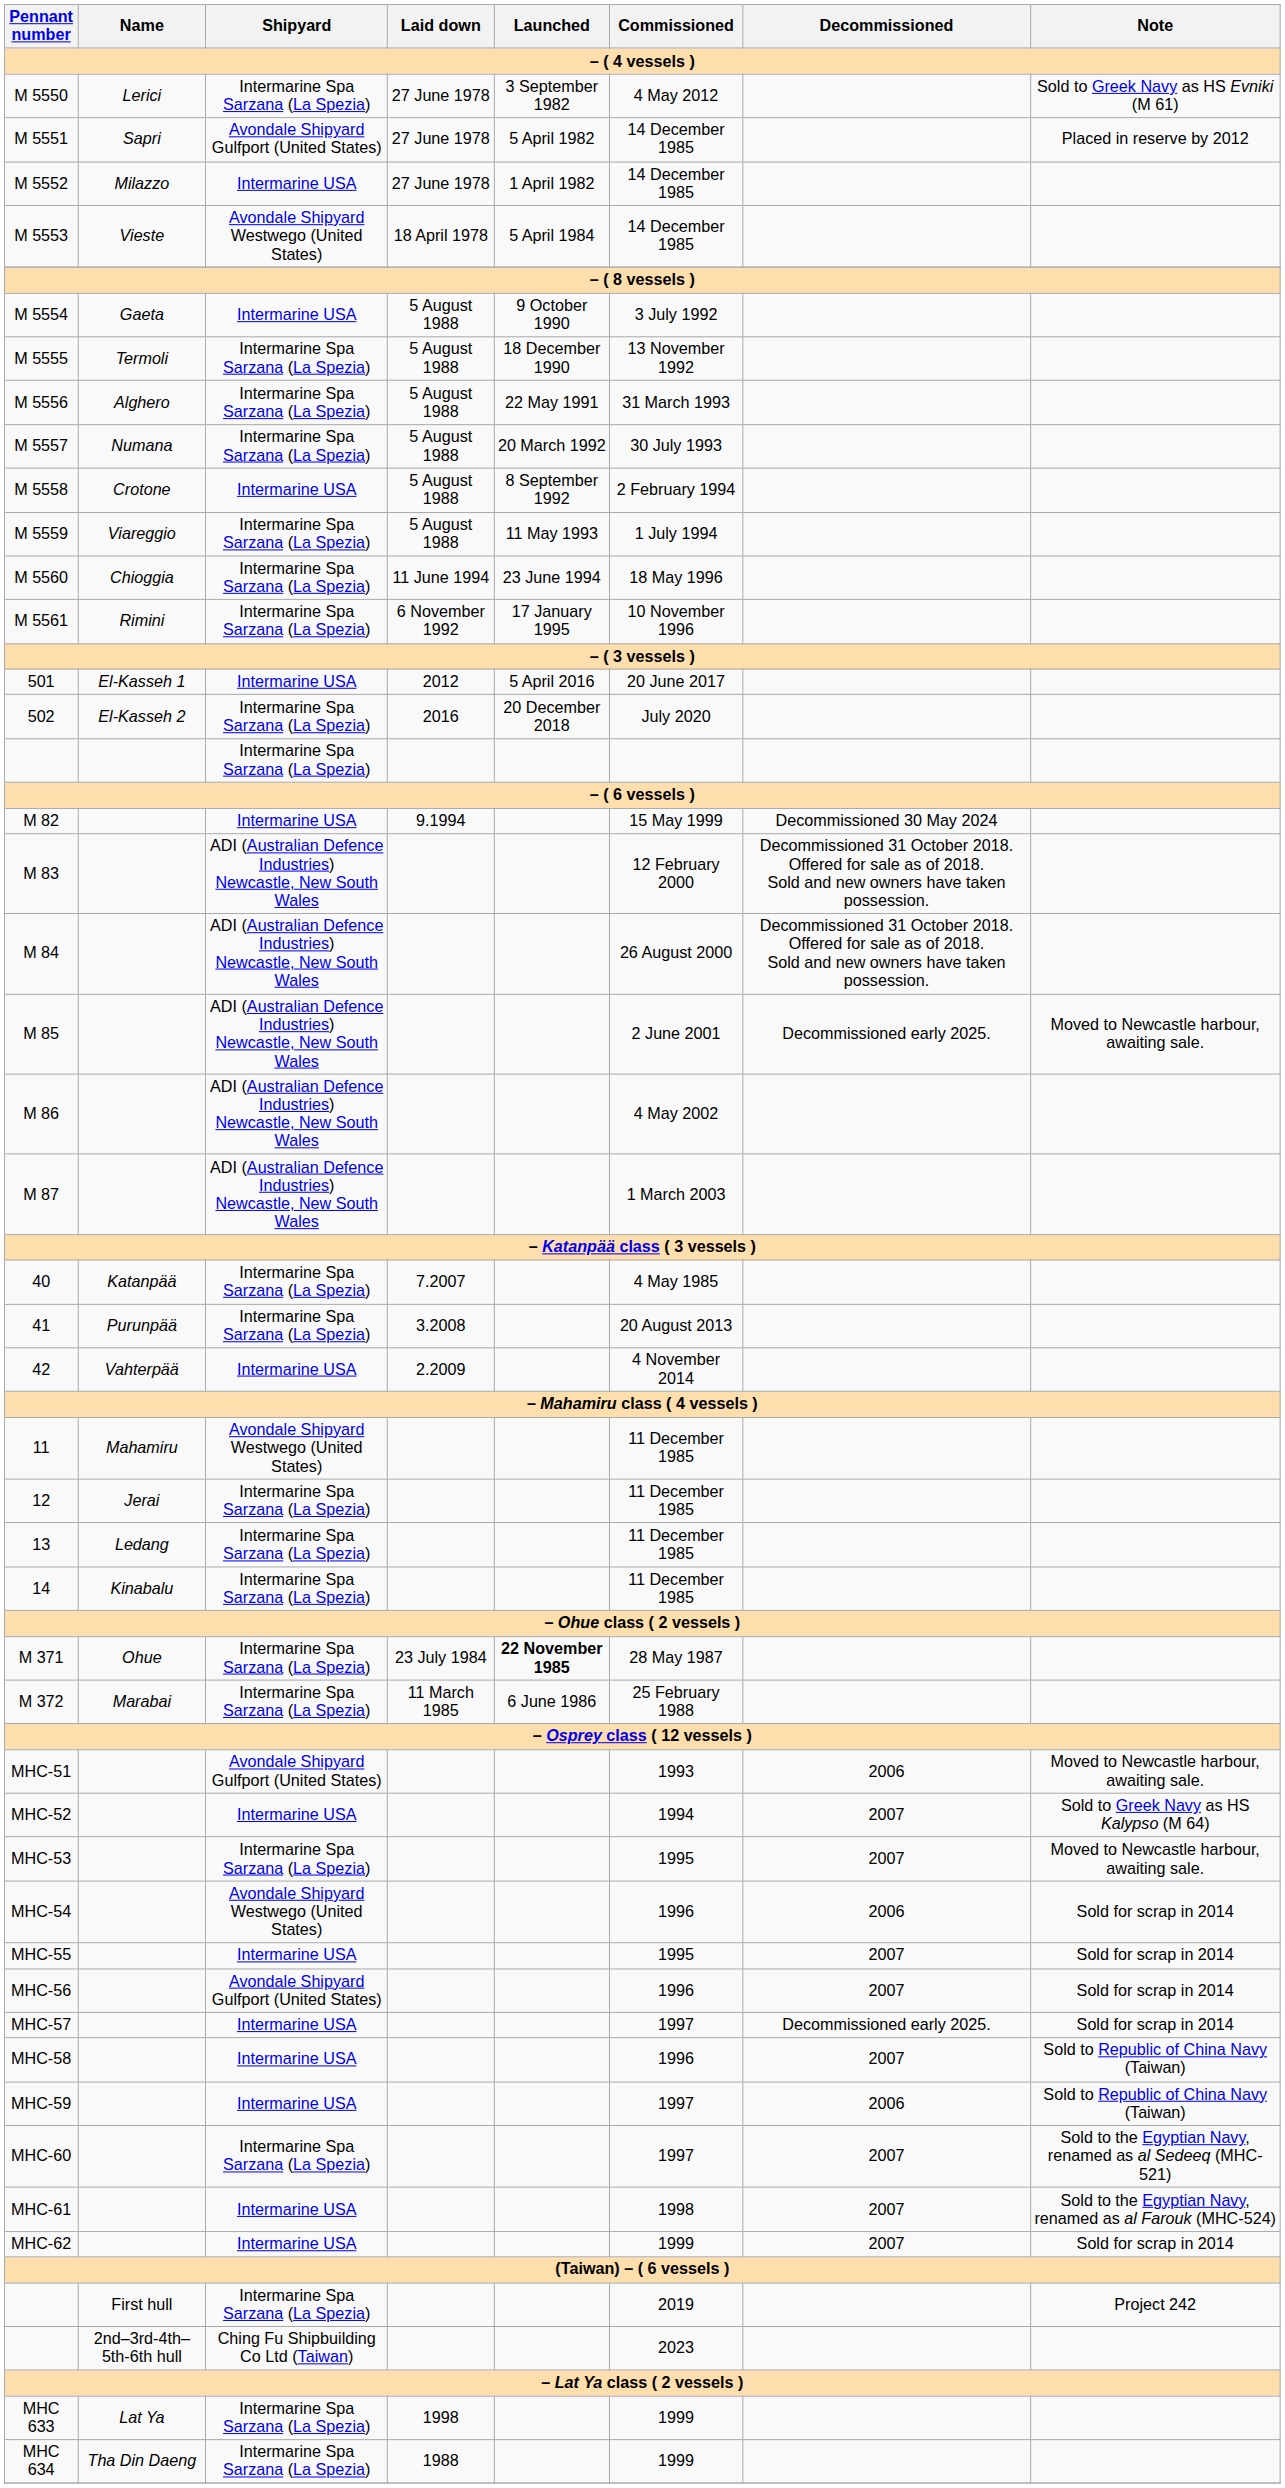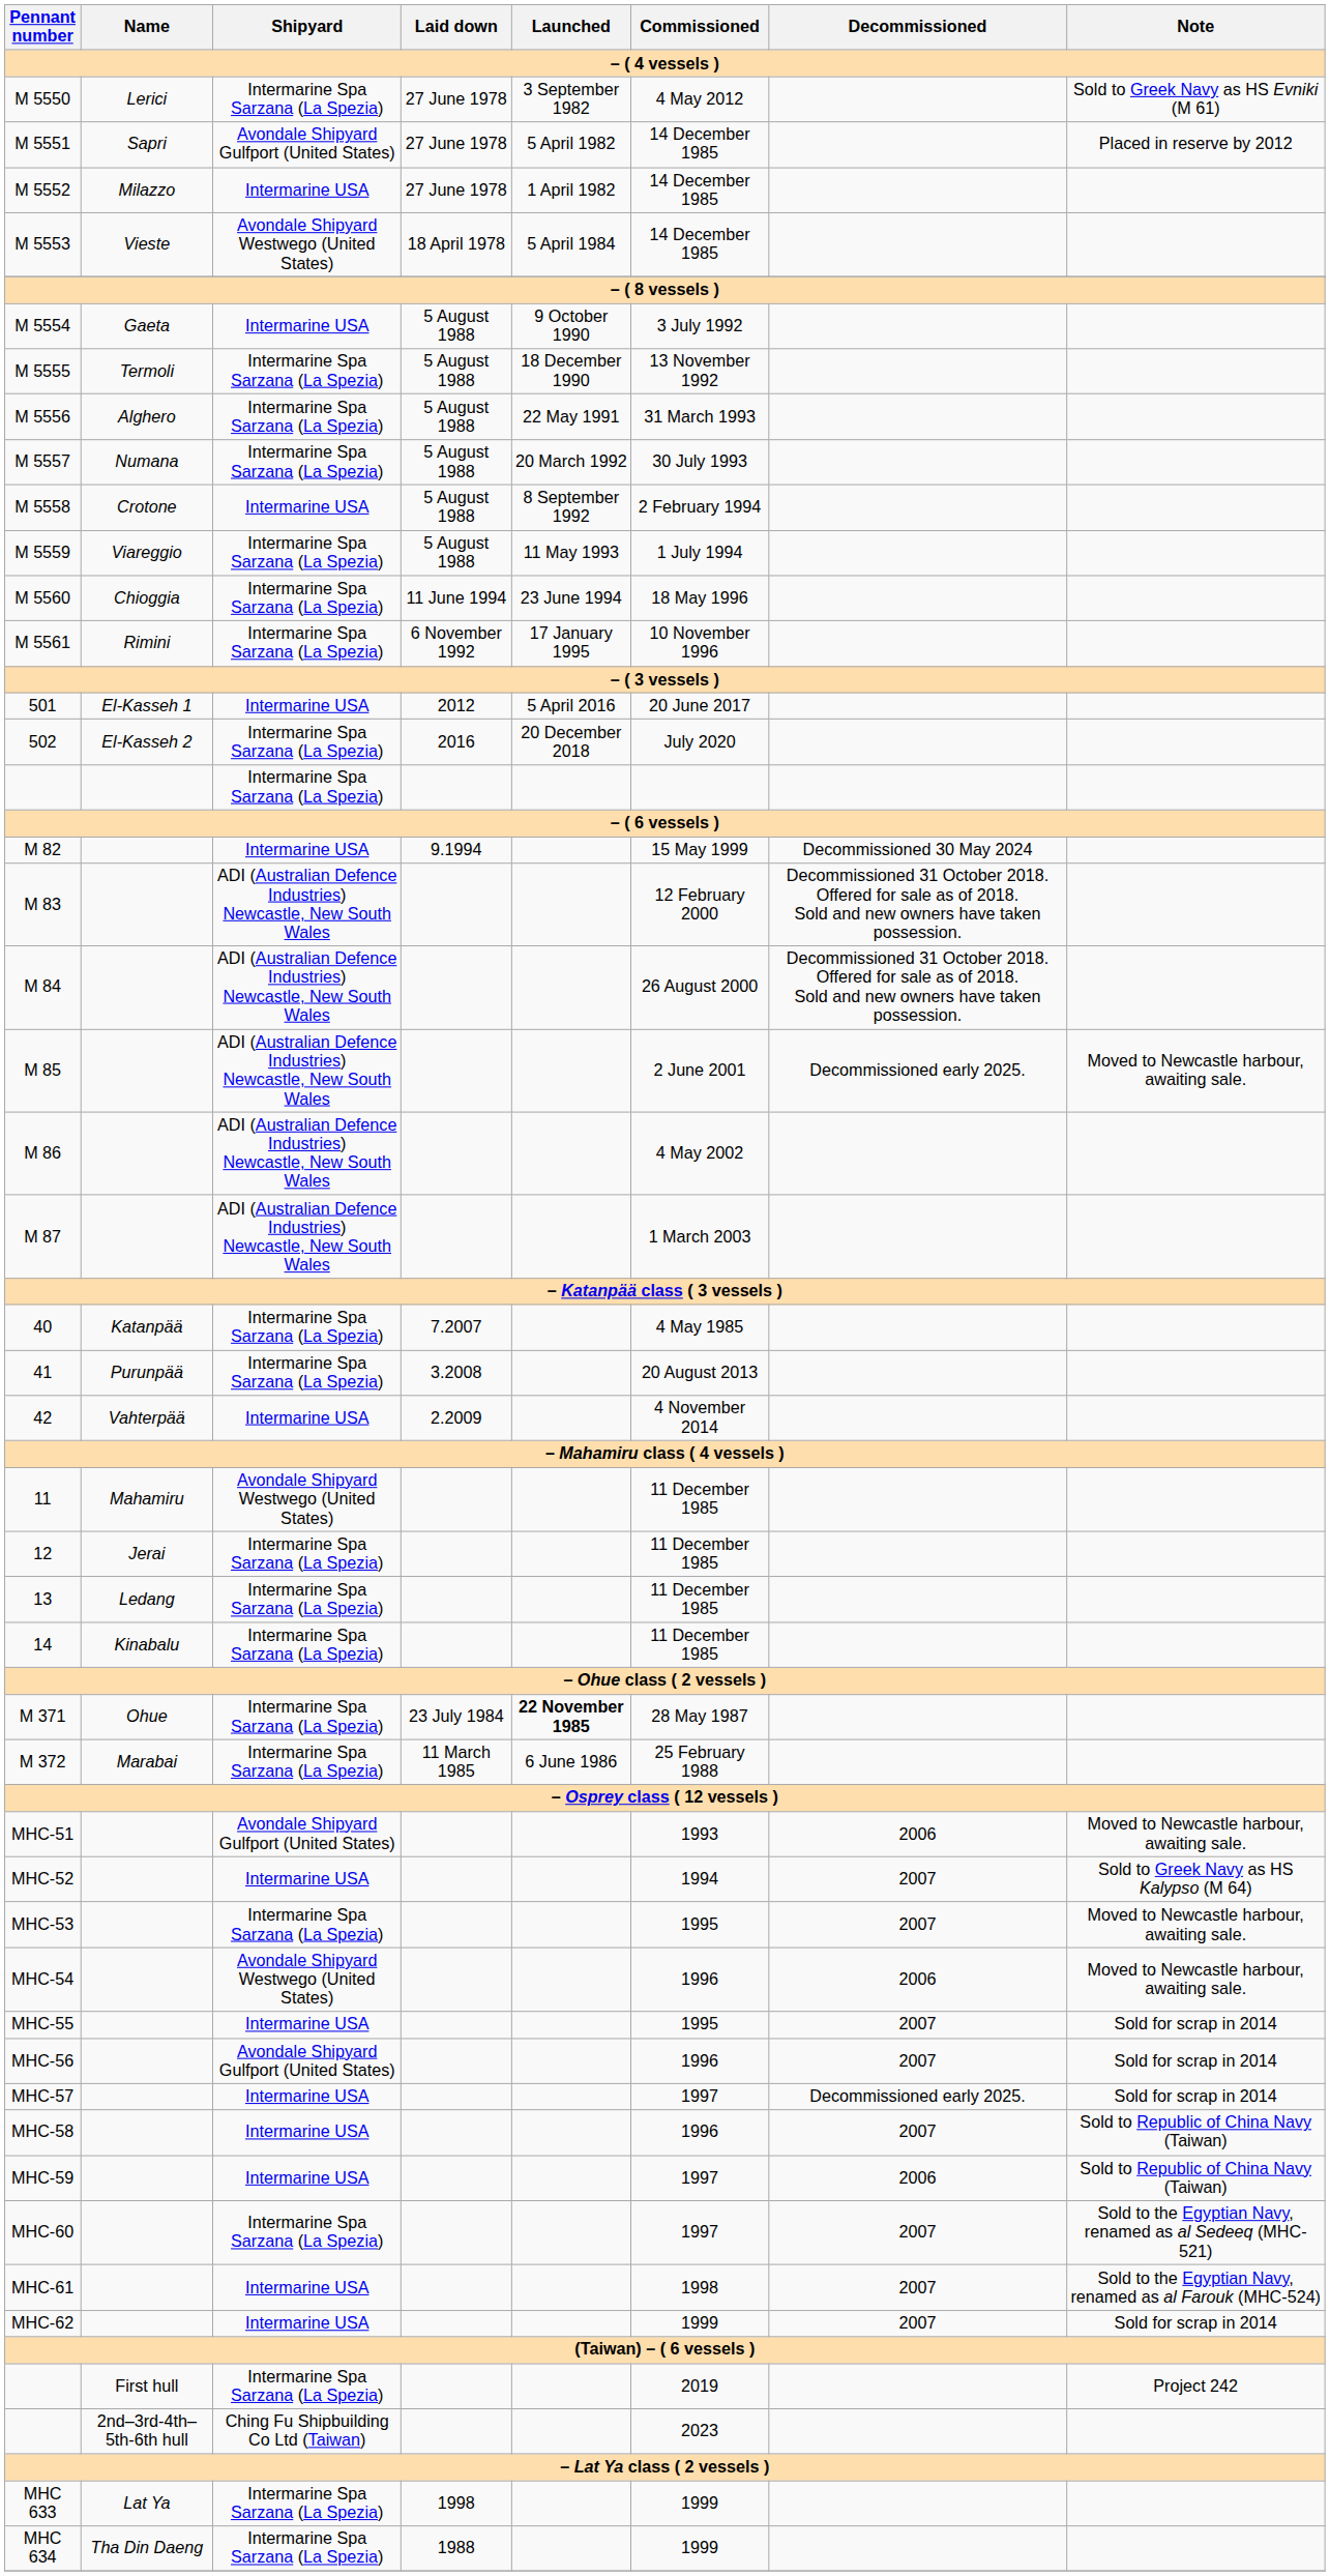 <table class="wikitable" style="margin:1em auto; text-align:center;">
 <tr>
 <th><a href='#'>Pennant<br>number</a></th>
 <th>Name</th>
 <th>Shipyard</th>
 <th>Laid down</th>
 <th>Launched</th>
 <th>Commissioned</th>
 <th>Decommissioned</th>
 <th>Note</th>
 </tr>
 <tr>
 <th colspan="8" style="background:#ffdead;"> –  ( 4 vessels )</th>
 </tr>
 <tr>
 <td>M 5550</td>
 <td><em>Lerici</em></td>
 <td>Intermarine Spa<br><a href='#'>Sarzana</a> (<a href='#'>La Spezia</a>)</td>
 <td>27 June 1978</td>
 <td>3 September 1982</td>
 <td>4 May 2012</td>
 <td></td>
 <td>Sold to <a href='#'>Greek Navy</a> as HS <em>Evniki</em> (M 61)</td>
 </tr>
 <tr>
 <td>M 5551</td>
 <td><em>Sapri</em></td>
 <td><a href='#'>Avondale Shipyard</a><br>Gulfport (United States)</td>
 <td>27 June 1978</td>
 <td>5 April 1982</td>
 <td>14 December 1985</td>
 <td></td>
 <td>Placed in reserve by 2012</td>
 </tr>
 <tr>
 <td>M 5552</td>
 <td><em>Milazzo</em></td>
 <td><a href='#'>Intermarine USA</a></td>
 <td>27 June 1978</td>
 <td>1 April 1982</td>
 <td>14 December 1985</td>
 <td></td>
 <td></td>
 </tr>
 <tr>
 <td>M 5553</td>
 <td><em>Vieste</em></td>
 <td><a href='#'>Avondale Shipyard</a><br>Westwego (United States)</td>
 <td>18 April 1978</td>
 <td>5 April 1984</td>
 <td>14 December 1985</td>
 <td></td>
 <td></td>
 </tr>
 <tr>
 </tr>
 <tr>
 <th colspan="8" style="background:#ffdead;"> –  ( 8 vessels )</th>
 </tr>
 <tr>
 <td>M 5554</td>
 <td><em>Gaeta</em></td>
 <td><a href='#'>Intermarine USA</a></td>
 <td>5 August 1988</td>
 <td>9 October 1990</td>
 <td>3 July 1992</td>
 <td></td>
 <td></td>
 </tr>
 <tr>
 <td>M 5555</td>
 <td><em>Termoli</em></td>
 <td>Intermarine Spa<br><a href='#'>Sarzana</a> (<a href='#'>La Spezia</a>)</td>
 <td>5 August 1988</td>
 <td>18 December 1990</td>
 <td>13 November 1992</td>
 <td></td>
 <td></td>
 </tr>
 <tr>
 <td>M 5556</td>
 <td><em>Alghero</em></td>
 <td>Intermarine Spa<br><a href='#'>Sarzana</a> (<a href='#'>La Spezia</a>)</td>
 <td>5 August 1988</td>
 <td>22 May 1991</td>
 <td>31 March 1993</td>
 <td></td>
 <td></td>
 </tr>
 <tr>
 <td>M 5557</td>
 <td><em>Numana</em></td>
 <td>Intermarine Spa<br><a href='#'>Sarzana</a> (<a href='#'>La Spezia</a>)</td>
 <td>5 August 1988</td>
 <td>20 March 1992</td>
 <td>30 July 1993</td>
 <td></td>
 <td></td>
 </tr>
 <tr>
 <td>M 5558</td>
 <td><em>Crotone</em></td>
 <td><a href='#'>Intermarine USA</a></td>
 <td>5 August 1988</td>
 <td>8 September 1992</td>
 <td>2 February 1994</td>
 <td></td>
 <td></td>
 </tr>
 <tr>
 <td>M 5559</td>
 <td><em>Viareggio</em></td>
 <td>Intermarine Spa<br><a href='#'>Sarzana</a> (<a href='#'>La Spezia</a>)</td>
 <td>5 August 1988</td>
 <td>11 May 1993</td>
 <td>1 July 1994</td>
 <td></td>
 <td></td>
 </tr>
 <tr>
 <td>M 5560</td>
 <td><em>Chioggia</em></td>
 <td>Intermarine Spa<br><a href='#'>Sarzana</a> (<a href='#'>La Spezia</a>)</td>
 <td>11 June 1994</td>
 <td>23 June 1994</td>
 <td>18 May 1996</td>
 <td></td>
 <td></td>
 </tr>
 <tr>
 <td>M 5561</td>
 <td><em>Rimini</em></td>
 <td>Intermarine Spa<br><a href='#'>Sarzana</a> (<a href='#'>La Spezia</a>)</td>
 <td>6 November 1992</td>
 <td>17 January 1995</td>
 <td>10 November 1996</td>
 <td></td>
 <td></td>
 </tr>
 <tr>
 <th colspan="8" style="background:#ffdead;"> – ( 3 vessels )</th>
 </tr>
 <tr>
 <td>501</td>
 <td><em>El-Kasseh 1</em></td>
 <td><a href='#'>Intermarine USA</a></td>
 <td>2012</td>
 <td>5 April 2016</td>
 <td>20 June 2017</td>
 <td></td>
 <td></td>
 </tr>
 <tr>
 <td>502</td>
 <td><em>El-Kasseh 2</em></td>
 <td>Intermarine Spa<br><a href='#'>Sarzana</a> (<a href='#'>La Spezia</a>)</td>
 <td>2016</td>
 <td>20 December 2018</td>
 <td>July 2020</td>
 <td></td>
 <td></td>
 </tr>
 <tr>
 <td></td>
 <td></td>
 <td>Intermarine Spa<br><a href='#'>Sarzana</a> (<a href='#'>La Spezia</a>)</td>
 <td></td>
 <td></td>
 <td></td>
 <td></td>
 <td></td>
 </tr>
 <tr>
 <th colspan="8" style="background:#ffdead;"> –  ( 6 vessels )</th>
 </tr>
 <tr>
 <td>M 82</td>
 <td></td>
 <td><a href='#'>Intermarine USA</a></td>
 <td>9.1994</td>
 <td></td>
 <td>15 May 1999</td>
 <td>Decommissioned 30 May 2024</td>
 <td></td>
 </tr>
 <tr>
 <td>M 83</td>
 <td></td>
 <td>ADI (<a href='#'>Australian Defence Industries</a>)<br><a href='#'>Newcastle, New South Wales</a></td>
 <td></td>
 <td></td>
 <td>12 February 2000</td>
 <td>Decommissioned 31 October 2018. Offered for sale as of 2018.<br>Sold and new owners have taken possession.</td>
 <td></td>
 </tr>
 <tr>
 <td>M 84</td>
 <td></td>
 <td>ADI (<a href='#'>Australian Defence Industries</a>)<br><a href='#'>Newcastle, New South Wales</a></td>
 <td></td>
 <td></td>
 <td>26 August 2000</td>
 <td>Decommissioned 31 October 2018. Offered for sale as of 2018.<br>Sold and new owners have taken possession.</td>
 <td></td>
 </tr>
 <tr>
 <td>M 85</td>
 <td></td>
 <td>ADI (<a href='#'>Australian Defence Industries</a>)<br><a href='#'>Newcastle, New South Wales</a></td>
 <td></td>
 <td></td>
 <td>2 June 2001</td>
 <td>Decommissioned early 2025.</td>
 <td>Moved to Newcastle harbour, awaiting sale.</td>
 </tr>
 <tr>
 <td>M 86</td>
 <td></td>
 <td>ADI (<a href='#'>Australian Defence Industries</a>)<br><a href='#'>Newcastle, New South Wales</a></td>
 <td></td>
 <td></td>
 <td>4 May 2002</td>
 <td></td>
 <td></td>
 </tr>
 <tr>
 <td>M 87</td>
 <td></td>
 <td>ADI (<a href='#'>Australian Defence Industries</a>)<br><a href='#'>Newcastle, New South Wales</a></td>
 <td></td>
 <td></td>
 <td>1 March 2003</td>
 <td></td>
 <td></td>
 </tr>
 <tr>
 <th colspan="8" style="background:#ffdead;"> – <a href='#'><em>Katanpää</em> class</a> ( 3 vessels )</th>
 </tr>
 <tr>
 <td>40</td>
 <td><em>Katanpää</em></td>
 <td>Intermarine Spa<br><a href='#'>Sarzana</a> (<a href='#'>La Spezia</a>)</td>
 <td>7.2007</td>
 <td></td>
 <td>4 May 1985</td>
 <td></td>
 <td></td>
 </tr>
 <tr>
 <td>41</td>
 <td><em>Purunpää</em></td>
 <td>Intermarine Spa<br><a href='#'>Sarzana</a> (<a href='#'>La Spezia</a>)</td>
 <td>3.2008</td>
 <td></td>
 <td>20 August 2013</td>
 <td></td>
 <td></td>
 </tr>
 <tr>
 <td>42</td>
 <td><em>Vahterpää</em></td>
 <td><a href='#'>Intermarine USA</a></td>
 <td>2.2009</td>
 <td></td>
 <td>4 November 2014</td>
 <td></td>
 <td></td>
 </tr>
 <tr>
 <th colspan="8" style="background:#ffdead;"> – <em>Mahamiru</em> class ( 4 vessels )</th>
 </tr>
 <tr>
 <td>11</td>
 <td><em>Mahamiru</em></td>
 <td><a href='#'>Avondale Shipyard</a><br>Westwego (United States)</td>
 <td></td>
 <td></td>
 <td>11 December 1985</td>
 <td></td>
 <td></td>
 </tr>
 <tr>
 <td>12</td>
 <td><em>Jerai</em></td>
 <td>Intermarine Spa<br><a href='#'>Sarzana</a> (<a href='#'>La Spezia</a>)</td>
 <td></td>
 <td></td>
 <td>11 December 1985</td>
 <td></td>
 <td></td>
 </tr>
 <tr>
 <td>13</td>
 <td><em>Ledang</em></td>
 <td>Intermarine Spa<br><a href='#'>Sarzana</a> (<a href='#'>La Spezia</a>)</td>
 <td></td>
 <td></td>
 <td>11 December 1985</td>
 <td></td>
 <td></td>
 </tr>
 <tr>
 <td>14</td>
 <td><em>Kinabalu</em></td>
 <td>Intermarine Spa<br><a href='#'>Sarzana</a> (<a href='#'>La Spezia</a>)</td>
 <td></td>
 <td></td>
 <td>11 December 1985</td>
 <td></td>
 <td></td>
 </tr>
 <tr>
 <th colspan="8" style="background:#ffdead;"> – <em>Ohue</em> class ( 2 vessels )</th>
 </tr>
 <tr>
 <td>M 371</td>
 <td><em>Ohue</em></td>
 <td>Intermarine Spa<br><a href='#'>Sarzana</a> (<a href='#'>La Spezia</a>)</td>
 <td>23 July 1984</td>
 <td><strong>22 November 1985</strong></td>
 <td>28 May 1987</td>
 <td></td>
 <td></td>
 </tr>
 <tr>
 <td>M 372</td>
 <td><em>Marabai</em></td>
 <td>Intermarine Spa<br><a href='#'>Sarzana</a> (<a href='#'>La Spezia</a>)</td>
 <td>11 March 1985</td>
 <td>6 June 1986</td>
 <td>25 February 1988</td>
 <td></td>
 <td></td>
 </tr>
 <tr>
 <th colspan="8" style="background:#ffdead;"> – <a href='#'><em>Osprey</em> class</a> ( 12 vessels )</th>
 </tr>
 <tr>
 <td>MHC-51</td>
 <td></td>
 <td><a href='#'>Avondale Shipyard</a><br>Gulfport (United States)</td>
 <td></td>
 <td></td>
 <td>1993</td>
 <td>2006</td>
 <td>Moved to Newcastle harbour, awaiting sale.</td>
 </tr>
 <tr>
 <td>MHC-52</td>
 <td></td>
 <td><a href='#'>Intermarine USA</a></td>
 <td></td>
 <td></td>
 <td>1994</td>
 <td>2007</td>
 <td>Sold to <a href='#'>Greek Navy</a> as HS <em>Kalypso</em> (M 64)</td>
 </tr>
 <tr>
 <td>MHC-53</td>
 <td></td>
 <td>Intermarine Spa<br><a href='#'>Sarzana</a> (<a href='#'>La Spezia</a>)</td>
 <td></td>
 <td></td>
 <td>1995</td>
 <td>2007</td>
 <td>Moved to Newcastle harbour, awaiting sale.</td>
 </tr>
 <tr>
 <td>MHC-54</td>
 <td></td>
 <td><a href='#'>Avondale Shipyard</a><br>Westwego (United States)</td>
 <td></td>
 <td></td>
 <td>1996</td>
 <td>2006</td>
-<td>Sold for scrap in 2014</td>
+<td>Moved to Newcastle harbour, awaiting sale.</td>
 </tr>
 <tr>
 <td>MHC-55</td>
 <td></td>
 <td><a href='#'>Intermarine USA</a></td>
 <td></td>
 <td></td>
 <td>1995</td>
 <td>2007</td>
 <td>Sold for scrap in 2014</td>
 </tr>
 <tr>
 <td>MHC-56</td>
 <td></td>
 <td><a href='#'>Avondale Shipyard</a><br>Gulfport (United States)</td>
 <td></td>
 <td></td>
 <td>1996</td>
 <td>2007</td>
 <td>Sold for scrap in 2014</td>
 </tr>
 <tr>
 <td>MHC-57</td>
 <td></td>
 <td><a href='#'>Intermarine USA</a></td>
 <td></td>
 <td></td>
 <td>1997</td>
 <td>Decommissioned early 2025.</td>
 <td>Sold for scrap in 2014</td>
 </tr>
 <tr>
 <td>MHC-58</td>
 <td></td>
 <td><a href='#'>Intermarine USA</a></td>
 <td></td>
 <td></td>
 <td>1996</td>
 <td>2007</td>
 <td>Sold to <a href='#'>Republic of China Navy</a> (Taiwan)</td>
 </tr>
 <tr>
 <td>MHC-59</td>
 <td></td>
 <td><a href='#'>Intermarine USA</a></td>
 <td></td>
 <td></td>
 <td>1997</td>
 <td>2006</td>
 <td>Sold to <a href='#'>Republic of China Navy</a> (Taiwan)</td>
 </tr>
 <tr>
 <td>MHC-60</td>
 <td></td>
 <td>Intermarine Spa<br><a href='#'>Sarzana</a> (<a href='#'>La Spezia</a>)</td>
 <td></td>
 <td></td>
 <td>1997</td>
 <td>2007</td>
 <td>Sold to the <a href='#'>Egyptian Navy</a>, renamed as <em>al Sedeeq</em> (MHC-521)</td>
 </tr>
 <tr>
 <td>MHC-61</td>
 <td></td>
 <td><a href='#'>Intermarine USA</a></td>
 <td></td>
 <td></td>
 <td>1998</td>
 <td>2007</td>
 <td>Sold to the <a href='#'>Egyptian Navy</a>, renamed as <em>al Farouk</em> (MHC-524)</td>
 </tr>
 <tr>
 <td>MHC-62</td>
 <td></td>
 <td><a href='#'>Intermarine USA</a></td>
 <td></td>
 <td></td>
 <td>1999</td>
 <td>2007</td>
 <td>Sold for scrap in 2014</td>
 </tr>
 <tr>
 <th colspan="8" style="background:#ffdead;"> (Taiwan) – ( 6 vessels )</th>
 </tr>
 <tr>
 <td></td>
 <td>First hull</td>
 <td>Intermarine Spa<br><a href='#'>Sarzana</a> (<a href='#'>La Spezia</a>)</td>
 <td></td>
 <td></td>
 <td>2019</td>
 <td></td>
 <td>Project 242</td>
 </tr>
 <tr>
 <td></td>
 <td>2nd–3rd-4th–5th-6th hull</td>
 <td>Ching Fu Shipbuilding Co Ltd (<a href='#'>Taiwan</a>)</td>
 <td></td>
 <td></td>
 <td>2023</td>
 <td></td>
 <td></td>
 </tr>
 <tr>
 <th colspan="8" style="background:#ffdead;"> – <em>Lat Ya</em> class ( 2 vessels )</th>
 </tr>
 <tr>
 <td>MHC 633</td>
 <td><em>Lat Ya</em></td>
 <td>Intermarine Spa<br><a href='#'>Sarzana</a> (<a href='#'>La Spezia</a>)</td>
 <td>1998</td>
 <td></td>
 <td>1999</td>
 <td></td>
 <td></td>
 </tr>
 <tr>
 <td>MHC 634</td>
 <td><em>Tha Din Daeng</em></td>
 <td>Intermarine Spa<br><a href='#'>Sarzana</a> (<a href='#'>La Spezia</a>)</td>
 <td>1988</td>
 <td></td>
 <td>1999</td>
 <td></td>
 <td></td>
 </tr>
 <tr>
 </tr>
 </table>
